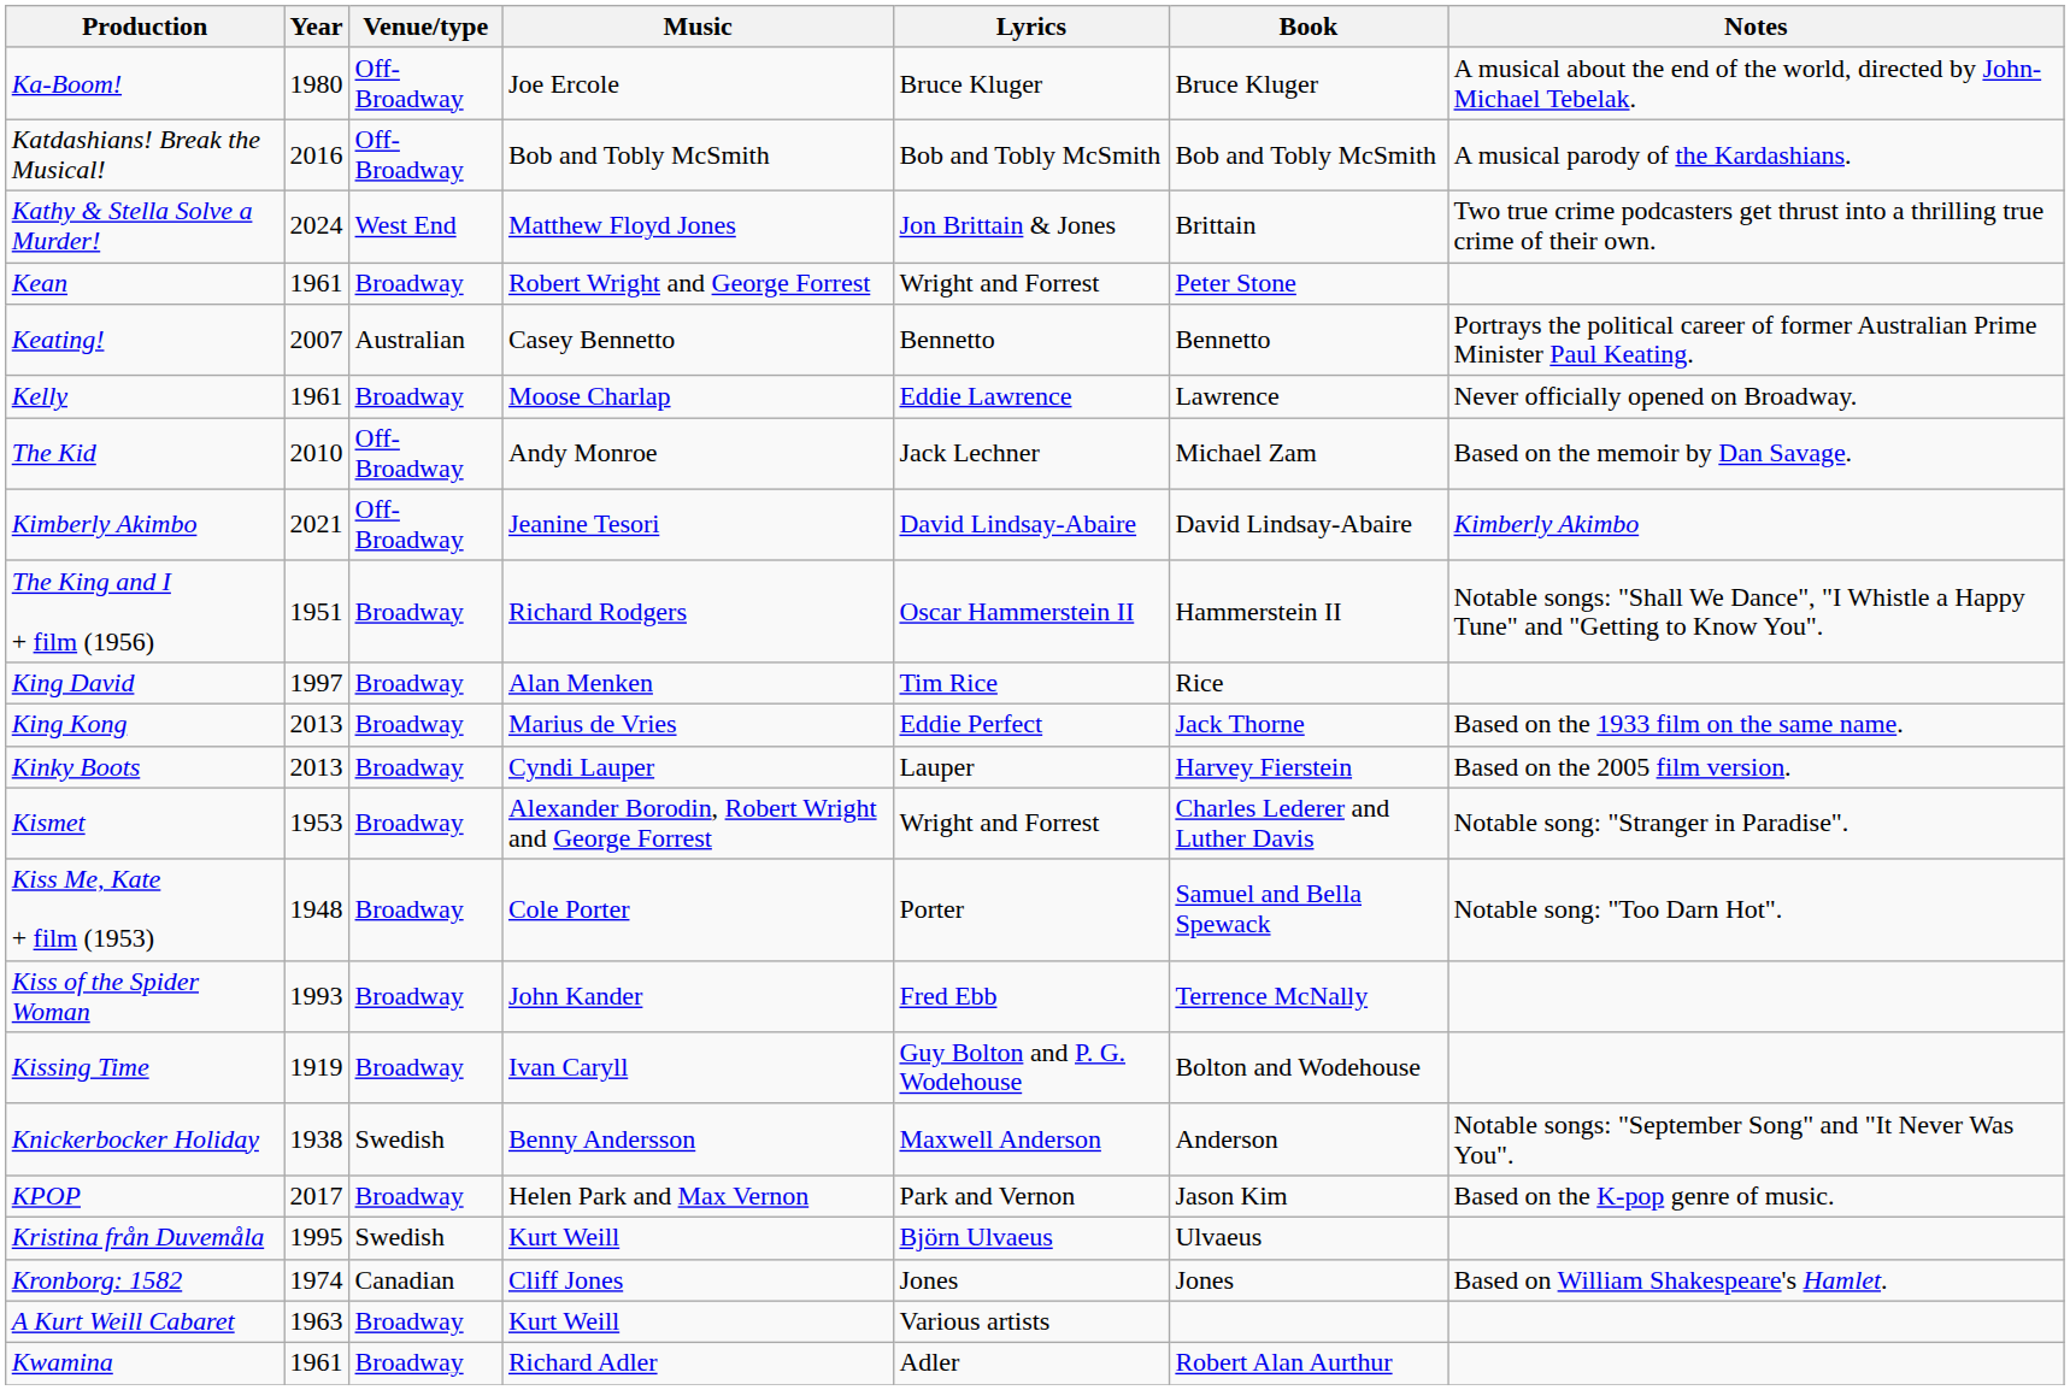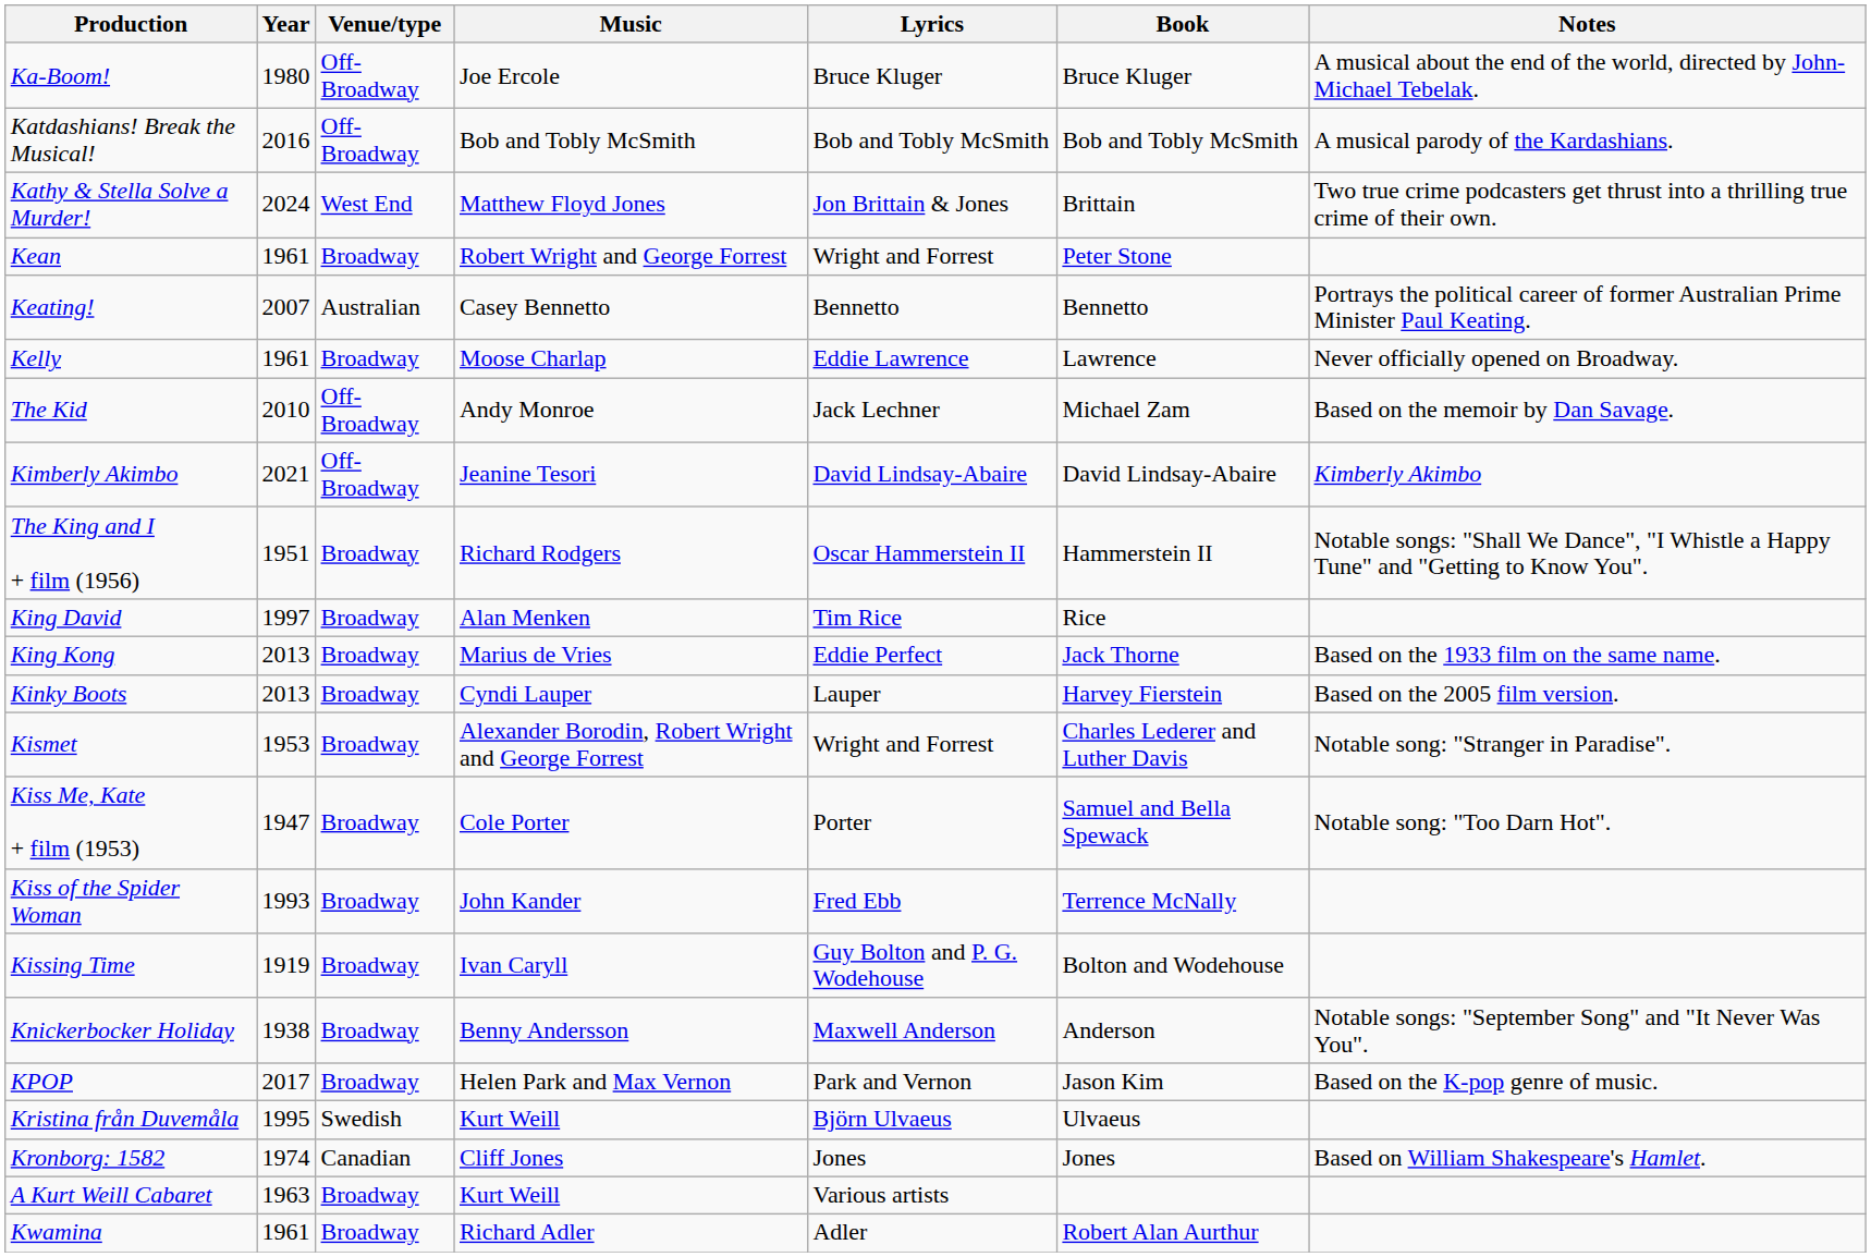 <table class="wikitable sortable">
 <tr>
 <th scope="col">Production</th>
 <th scope="col">Year</th>
 <th scope="col">Venue/type</th>
 <th scope="col">Music</th>
 <th scope="col">Lyrics</th>
 <th scope="col">Book</th>
 <th scope="col">Notes</th>
 </tr>
 <tr>
 <td data-sort-value="Ka Boom"><em><a href='#'>Ka-Boom!</a></em></td>
 <td style="text-align: center">1980</td>
 <td><a href='#'>Off-Broadway</a></td>
 <td>Joe Ercole</td>
 <td>Bruce Kluger</td>
 <td>Bruce Kluger</td>
 <td>A musical about the end of the world, directed by <a href='#'>John-Michael Tebelak</a>.</td>
 </tr>
 <tr>
 <td data-sort-value="Katdashians Break the Musical"><em>Katdashians! Break the Musical!</em></td>
 <td style="text-align: center">2016</td>
 <td><a href='#'>Off-Broadway</a></td>
 <td>Bob and Tobly McSmith</td>
 <td>Bob and Tobly McSmith</td>
 <td>Bob and Tobly McSmith</td>
 <td>A musical parody of <a href='#'>the Kardashians</a>.</td>
 </tr>
 <tr>
 <td data-sort-value="Kathy and Stella Solve a Murder!"><em><a href='#'>Kathy & Stella Solve a Murder!</a></em></td>
 <td style="text-align: center">2024</td>
 <td><a href='#'>West End</a></td>
 <td><a href='#'>Matthew Floyd Jones</a></td>
 <td><a href='#'>Jon Brittain</a> & Jones</td>
 <td>Brittain</td>
 <td>Two true crime podcasters get thrust into a thrilling true crime of their own.</td>
 </tr>
 <tr>
 <td><em><a href='#'>Kean</a></em></td>
 <td style="text-align: center">1961</td>
 <td><a href='#'>Broadway</a></td>
 <td><a href='#'>Robert Wright</a> and <a href='#'>George Forrest</a></td>
 <td>Wright and Forrest</td>
 <td><a href='#'>Peter Stone</a></td>
 <td></td>
 </tr>
 <tr>
 <td data-sort-value="Keating"><em><a href='#'>Keating!</a></em></td>
 <td style="text-align: center">2007</td>
 <td>Australian</td>
 <td>Casey Bennetto</td>
 <td>Bennetto</td>
 <td>Bennetto</td>
 <td>Portrays the political career of former Australian Prime Minister <a href='#'>Paul Keating</a>.</td>
 </tr>
 <tr>
 <td><em><a href='#'>Kelly</a></em></td>
 <td style="text-align: center">1961</td>
 <td><a href='#'>Broadway</a></td>
 <td><a href='#'>Moose Charlap</a></td>
 <td><a href='#'>Eddie Lawrence</a></td>
 <td>Lawrence</td>
 <td>Never officially opened on Broadway.</td>
 </tr>
 <tr>
 <td data-sort-value="Kid"><em><a href='#'>The Kid</a></em> <br></td>
 <td style="text-align: center">2010</td>
 <td><a href='#'>Off-Broadway</a></td>
 <td>Andy Monroe</td>
 <td>Jack Lechner</td>
 <td>Michael Zam</td>
 <td>Based on the memoir by <a href='#'>Dan Savage</a>.</td>
 </tr>
 <tr>
 <td><em><a href='#'>Kimberly Akimbo</a></em></td>
 <td style="text-align: center">2021</td>
 <td><a href='#'>Off-Broadway</a></td>
 <td><a href='#'>Jeanine Tesori</a></td>
 <td><a href='#'>David Lindsay-Abaire</a></td>
 <td>David Lindsay-Abaire</td>
 <td><em><a href='#'>Kimberly Akimbo</a></em></td>
 </tr>
 <tr>
 <td data-sort-value="King and I"><em><a href='#'>The King and I</a></em> <br><br>+ <a href='#'>film</a> (1956)</td>
 <td style="text-align: center">1951</td>
 <td><a href='#'>Broadway</a></td>
 <td><a href='#'>Richard Rodgers</a></td>
 <td><a href='#'>Oscar Hammerstein II</a></td>
 <td>Hammerstein II</td>
 <td>Notable songs: "Shall We Dance", "I Whistle a Happy Tune" and "Getting to Know You".</td>
 </tr>
 <tr>
 <td><em><a href='#'>King David</a></em></td>
 <td style="text-align: center">1997</td>
 <td><a href='#'>Broadway</a></td>
 <td><a href='#'>Alan Menken</a></td>
 <td><a href='#'>Tim Rice</a></td>
 <td>Rice</td>
 <td></td>
 </tr>
 <tr>
 <td><em><a href='#'>King Kong</a></em></td>
 <td style="text-align: center">2013</td>
 <td><a href='#'>Broadway</a></td>
 <td><a href='#'>Marius de Vries</a></td>
 <td><a href='#'>Eddie Perfect</a></td>
 <td><a href='#'>Jack Thorne</a></td>
 <td>Based on the <a href='#'>1933 film on the same name</a>.</td>
 </tr>
 <tr>
 <td><em><a href='#'>Kinky Boots</a></em></td>
 <td style="text-align: center">2013</td>
 <td><a href='#'>Broadway</a></td>
 <td><a href='#'>Cyndi Lauper</a></td>
 <td>Lauper</td>
 <td><a href='#'>Harvey Fierstein</a></td>
 <td>Based on the 2005 <a href='#'>film version</a>.</td>
 </tr>
 <tr>
 <td><em><a href='#'>Kismet</a></em></td>
 <td style="text-align: center">1953</td>
 <td><a href='#'>Broadway</a></td>
 <td><a href='#'>Alexander Borodin</a>, <a href='#'>Robert Wright</a> and <a href='#'>George Forrest</a></td>
 <td>Wright and Forrest</td>
 <td><a href='#'>Charles Lederer</a> and <a href='#'>Luther Davis</a></td>
 <td>Notable song: "Stranger in Paradise".</td>
 </tr>
 <tr>
 <td data-sort-value="Kiss Me Kate"><em><a href='#'>Kiss Me, Kate</a></em> <br><br>+ <a href='#'>film</a> (1953)</td>
-<td style="text-align: center">1948</td>
+<td style="text-align: center">1947</td>
 <td><a href='#'>Broadway</a></td>
 <td><a href='#'>Cole Porter</a></td>
 <td>Porter</td>
 <td><a href='#'>Samuel and Bella Spewack</a></td>
 <td>Notable song: "Too Darn Hot".</td>
 </tr>
 <tr>
 <td><em><a href='#'>Kiss of the Spider Woman</a></em></td>
 <td style="text-align: center">1993</td>
 <td><a href='#'>Broadway</a></td>
 <td><a href='#'>John Kander</a></td>
 <td><a href='#'>Fred Ebb</a></td>
 <td><a href='#'>Terrence McNally</a></td>
 <td></td>
 </tr>
 <tr>
 <td><em><a href='#'>Kissing Time</a></em></td>
 <td style="text-align: center">1919</td>
 <td><a href='#'>Broadway</a></td>
 <td><a href='#'>Ivan Caryll</a></td>
 <td><a href='#'>Guy Bolton</a> and <a href='#'>P. G. Wodehouse</a></td>
 <td>Bolton and Wodehouse</td>
 <td></td>
 </tr>
 <tr>
 <td><em><a href='#'>Knickerbocker Holiday</a></em></td>
 <td style="text-align: center">1938</td>
-<td>Swedish</td>
+<td><a href='#'>Broadway</a></td>
 <td><a href='#'>Benny Andersson</a></td>
 <td><a href='#'>Maxwell Anderson</a></td>
 <td>Anderson</td>
 <td>Notable songs: "September Song" and "It Never Was You".</td>
 </tr>
 <tr>
 <td><em><a href='#'>KPOP</a></em></td>
 <td style="text-align: center">2017</td>
 <td><a href='#'>Broadway</a></td>
 <td>Helen Park and <a href='#'>Max Vernon</a></td>
 <td>Park and Vernon</td>
 <td>Jason Kim</td>
 <td>Based on the <a href='#'>K-pop</a> genre of music.</td>
 </tr>
 <tr>
 <td data-sort-value="Kristina fran Duvemala"><em><a href='#'>Kristina från Duvemåla</a></em></td>
 <td style="text-align: center">1995</td>
 <td>Swedish</td>
 <td><a href='#'>Kurt Weill</a></td>
 <td><a href='#'>Björn Ulvaeus</a></td>
 <td>Ulvaeus</td>
 <td></td>
 </tr>
 <tr>
 <td data-sort-value="Kronborg 1582"><em><a href='#'>Kronborg: 1582</a></em></td>
 <td style="text-align: center">1974</td>
 <td>Canadian</td>
 <td><a href='#'>Cliff Jones</a></td>
 <td>Jones</td>
 <td>Jones</td>
 <td>Based on <a href='#'>William Shakespeare</a>'s <em><a href='#'>Hamlet</a></em>.</td>
 </tr>
 <tr>
 <td data-sort-value="Kurt Weill Cabaret"><em><a href='#'>A Kurt Weill Cabaret</a></em></td>
 <td style="text-align: center">1963</td>
 <td><a href='#'>Broadway</a></td>
 <td><a href='#'>Kurt Weill</a></td>
 <td>Various artists</td>
 <td></td>
 <td></td>
 </tr>
 <tr>
 <td><em><a href='#'>Kwamina</a></em></td>
 <td style="text-align: center">1961</td>
 <td><a href='#'>Broadway</a></td>
 <td><a href='#'>Richard Adler</a></td>
 <td>Adler</td>
 <td><a href='#'>Robert Alan Aurthur</a></td>
 <td></td>
 </tr>
 </table>
